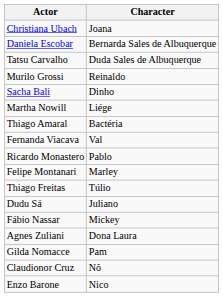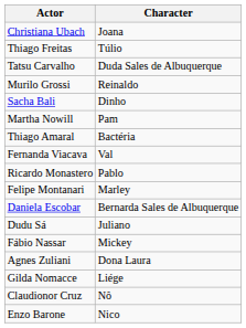 <table class="wikitable">
 <tr>
 <th>Actor</th>
 <th>Character</th>
 </tr>
 <tr>
 <td><a href='#'>Christiana Ubach</a></td>
 <td>Joana</td>
 </tr>
 <tr>
-<td><a href='#'>Daniela Escobar</a></td>
-<td>Bernarda Sales de Albuquerque</td>
+<td>Thiago Freitas</td>
+<td>Túlio</td>
 </tr>
 <tr>
 <td>Tatsu Carvalho</td>
 <td>Duda Sales de Albuquerque</td>
 </tr>
 <tr>
 <td>Murilo Grossi</td>
 <td>Reinaldo</td>
 </tr>
 <tr>
 <td><a href='#'>Sacha Bali</a></td>
 <td>Dinho</td>
 </tr>
 <tr>
 <td>Martha Nowill</td>
-<td>Liége</td>
+<td>Pam</td>
 </tr>
 <tr>
 <td>Thiago Amaral</td>
 <td>Bactéria</td>
 </tr>
 <tr>
 <td>Fernanda Viacava</td>
 <td>Val</td>
 </tr>
 <tr>
 <td>Ricardo Monastero</td>
 <td>Pablo</td>
 </tr>
 <tr>
 <td>Felipe Montanari</td>
 <td>Marley</td>
 </tr>
 <tr>
-<td>Thiago Freitas</td>
-<td>Túlio</td>
+<td><a href='#'>Daniela Escobar</a></td>
+<td>Bernarda Sales de Albuquerque</td>
 </tr>
 <tr>
 <td>Dudu Sá</td>
 <td>Juliano</td>
 </tr>
 <tr>
 <td>Fábio Nassar</td>
 <td>Mickey</td>
 </tr>
 <tr>
 <td>Agnes Zuliani</td>
 <td>Dona Laura</td>
 </tr>
 <tr>
 <td>Gilda Nomacce</td>
-<td>Pam</td>
+<td>Liége</td>
 </tr>
 <tr>
 <td>Claudionor Cruz</td>
 <td>Nô</td>
 </tr>
 <tr>
 <td>Enzo Barone</td>
 <td>Nico</td>
 </tr>
 </table>
